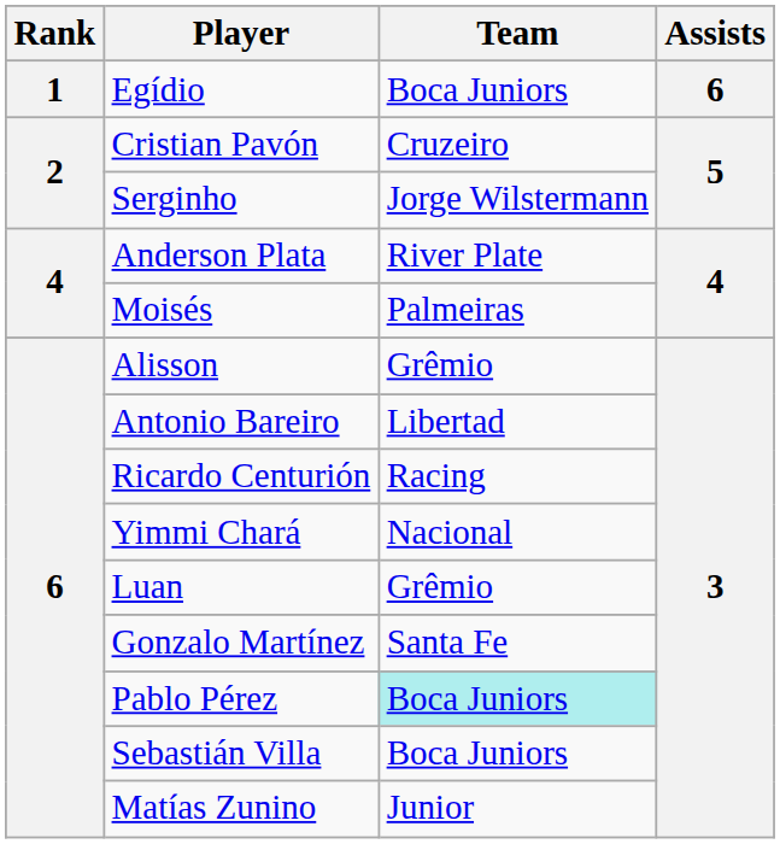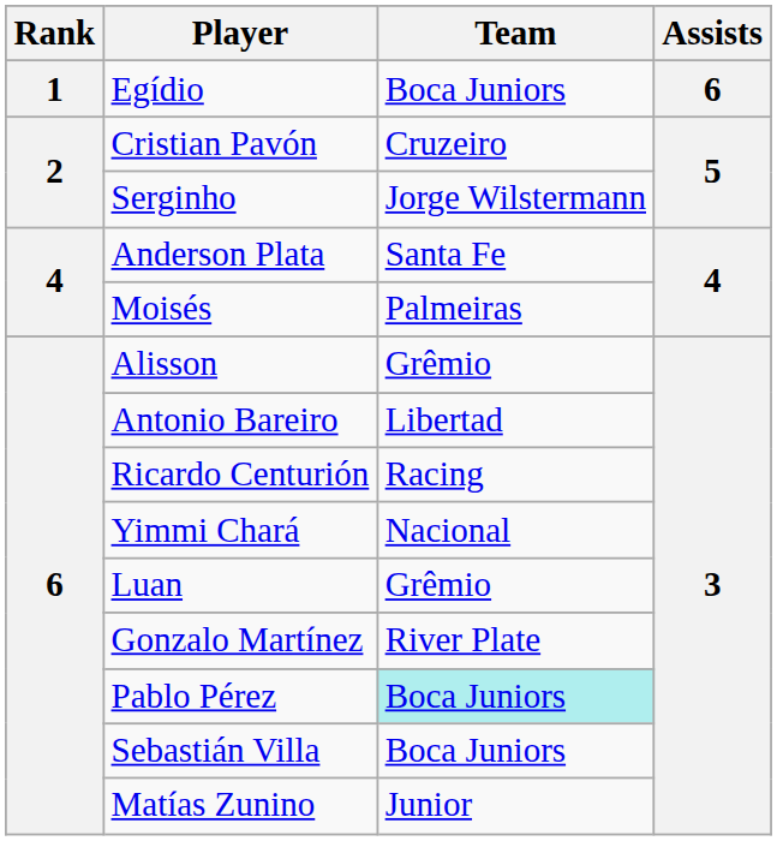 <table class="wikitable" style="text-align:center">
 <tr>
 <th>Rank</th>
 <th>Player</th>
 <th>Team</th>
 <th>Assists</th>
 </tr>
 <tr>
 <th>1</th>
 <td align=left> <a href='#'>Egídio</a></td>
 <td align=left> <a href='#'>Boca Juniors</a></td>
 <th>6</th>
 </tr>
 <tr>
 <th rowspan=2>2</th>
 <td align=left> <a href='#'>Cristian Pavón</a></td>
 <td align=left> <a href='#'>Cruzeiro</a></td>
 <th rowspan=2>5</th>
 </tr>
 <tr>
 <td align=left> <a href='#'>Serginho</a></td>
 <td align=left> <a href='#'>Jorge Wilstermann</a></td>
 </tr>
 <tr>
 <th rowspan=2>4</th>
 <td align=left> <a href='#'>Anderson Plata</a></td>
-<td align=left> <a href='#'>River Plate</a></td>
+<td align=left> <a href='#'>Santa Fe</a></td>
 <th rowspan=2>4</th>
 </tr>
 <tr>
 <td align=left> <a href='#'>Moisés</a></td>
 <td align=left> <a href='#'>Palmeiras</a></td>
 </tr>
 <tr>
 <th rowspan=9>6</th>
 <td align=left> <a href='#'>Alisson</a></td>
 <td align=left> <a href='#'>Grêmio</a></td>
 <th rowspan=9>3</th>
 </tr>
 <tr>
 <td align=left> <a href='#'>Antonio Bareiro</a></td>
 <td align=left> <a href='#'>Libertad</a></td>
 </tr>
 <tr>
 <td align=left> <a href='#'>Ricardo Centurión</a></td>
 <td align=left> <a href='#'>Racing</a></td>
 </tr>
 <tr>
 <td align=left> <a href='#'>Yimmi Chará</a></td>
 <td align=left> <a href='#'>Nacional</a></td>
 </tr>
 <tr>
 <td align=left> <a href='#'>Luan</a></td>
 <td align=left> <a href='#'>Grêmio</a></td>
 </tr>
 <tr>
 <td align=left> <a href='#'>Gonzalo Martínez</a></td>
-<td align=left> <a href='#'>Santa Fe</a></td>
+<td align=left> <a href='#'>River Plate</a></td>
 </tr>
 <tr>
 <td align=left> <a href='#'>Pablo Pérez</a></td>
 <td align=left style="background: paleturquoise;"> <a href='#'>Boca Juniors</a></td>
 </tr>
 <tr>
 <td align=left> <a href='#'>Sebastián Villa</a></td>
 <td align=left> <a href='#'>Boca Juniors</a></td>
 </tr>
 <tr>
 <td align=left> <a href='#'>Matías Zunino</a></td>
 <td align=left> <a href='#'>Junior</a></td>
 </tr>
 </table>
